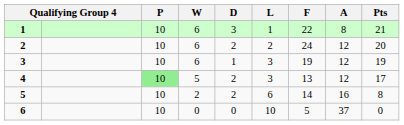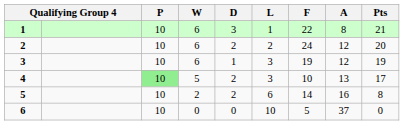 <table class="wikitable">
 <tr>
 <th colspan="2">Qualifying Group 4</th>
 <th rowspan="1" width="50">P</th>
 <th rowspan="1" width="50">W</th>
 <th colspan="1" width="50">D</th>
 <th colspan="1" width="50">L</th>
 <th colspan="1" width="50">F</th>
 <th colspan="1" width="50">A</th>
 <th colspan="1" width="50">Pts</th>
 </tr>
 <tr style="background:#ccffcc;" align=center>
 <td width="50"><strong>1</strong></td>
 <td align=left width="150"><strong></strong></td>
 <td>10</td>
 <td>6</td>
 <td>3</td>
 <td>1</td>
 <td>22</td>
 <td>8</td>
 <td>21</td>
 </tr>
 <tr align=center>
 <td><strong>2</strong></td>
 <td align=left></td>
 <td>10</td>
 <td>6</td>
 <td>2</td>
 <td>2</td>
 <td>24</td>
 <td>12</td>
 <td>20</td>
 </tr>
 <tr align=center>
 <td><strong>3</strong></td>
 <td align=left></td>
 <td>10</td>
 <td>6</td>
 <td>1</td>
 <td>3</td>
 <td>19</td>
 <td>12</td>
 <td>19</td>
 </tr>
 <tr align=center>
 <td><strong>4</strong></td>
 <td align=left></td>
 <td style="background: lightgreen;">10</td>
 <td>5</td>
 <td>2</td>
 <td>3</td>
+<td>10</td>
 <td>13</td>
-<td>12</td>
 <td>17</td>
 </tr>
 <tr align=center>
 <td><strong>5</strong></td>
 <td align=left></td>
 <td>10</td>
 <td>2</td>
 <td>2</td>
 <td>6</td>
 <td>14</td>
 <td>16</td>
 <td>8</td>
 </tr>
 <tr align=center>
 <td><strong>6</strong></td>
 <td align=left></td>
 <td>10</td>
 <td>0</td>
 <td>0</td>
 <td>10</td>
 <td>5</td>
 <td>37</td>
 <td>0</td>
 </tr>
 </table>
